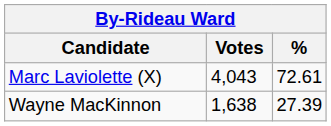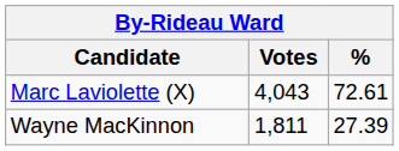 <table class="wikitable">
 <tr>
 <th colspan="3"><a href='#'>By-Rideau Ward</a></th>
 </tr>
 <tr>
 <th style="width: 170px">Candidate</th>
 <th style="width: 50px">Votes</th>
 <th style="width: 40px">%</th>
 </tr>
 <tr>
 <td><a href='#'>Marc Laviolette</a> (X)</td>
 <td>4,043</td>
 <td>72.61</td>
 </tr>
 <tr>
 <td>Wayne MacKinnon</td>
-<td>1,638</td>
+<td>1,811</td>
 <td>27.39</td>
 </tr>
 </table>
